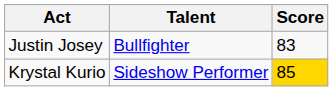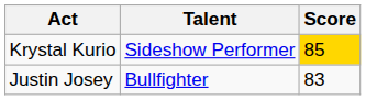 <table class="wikitable">
 <tr>
 <th>Act</th>
 <th>Talent</th>
 <th>Score</th>
 </tr>
 <tr>
+<td>Krystal Kurio</td>
+<td><a href='#'>Sideshow Performer</a></td>
+<td style="background:gold;">85</td>
+</tr>
+<tr>
 <td>Justin Josey</td>
 <td><a href='#'>Bullfighter</a></td>
 <td>83</td>
 </tr>
-<tr>
-<td>Krystal Kurio</td>
-<td><a href='#'>Sideshow Performer</a></td>
-<td style="background:gold;">85</td>
-</tr>
 </table>
